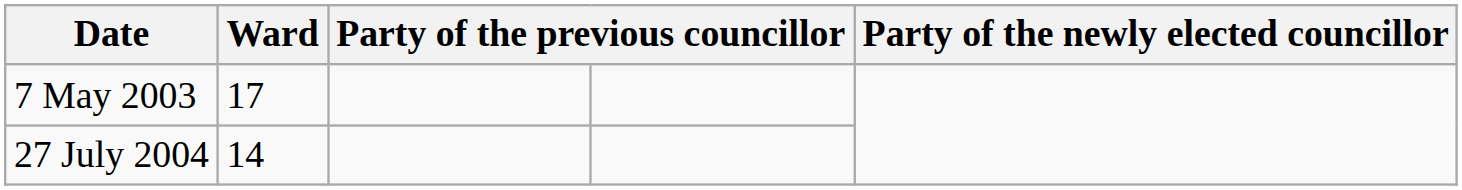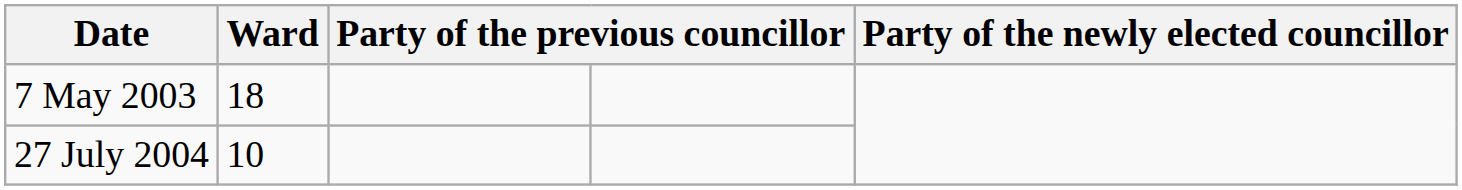 <table class="wikitable">
 <tr>
 <th>Date</th>
 <th>Ward</th>
 <th colspan=2>Party of the previous councillor</th>
 <th colspan=2>Party of the newly elected councillor</th>
 </tr>
 <tr>
 <td>7 May 2003</td>
-<td>17</td>
+<td>18</td>
 <td></td>
 <td></td>
 </tr>
 <tr>
 <td>27 July 2004</td>
-<td>14</td>
+<td>10</td>
 <td></td>
 <td></td>
 </tr>
 </table>
